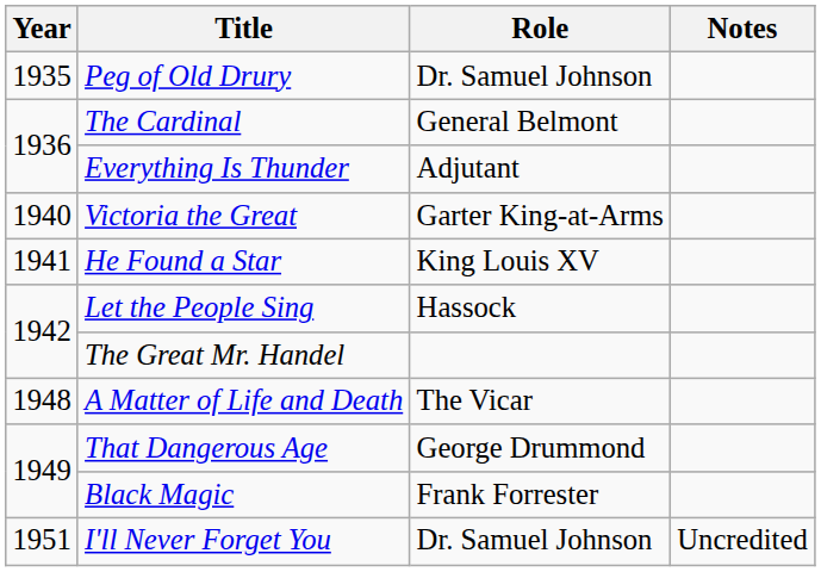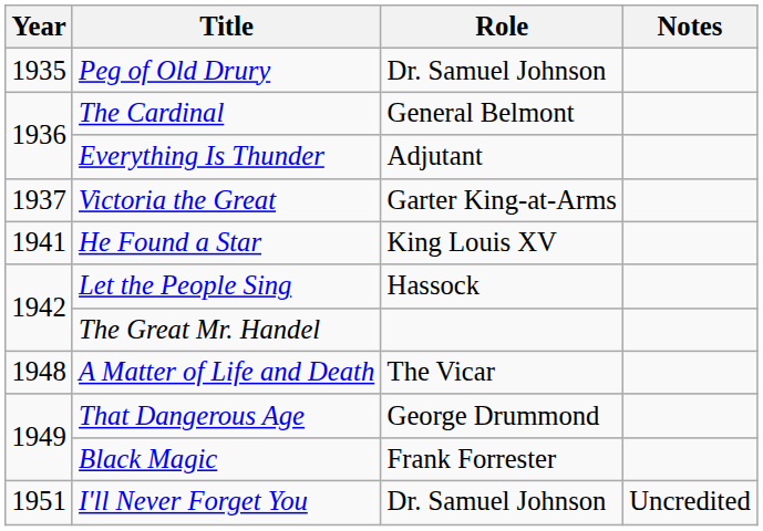 <table class="wikitable">
 <tr>
 <th>Year</th>
 <th>Title</th>
 <th>Role</th>
 <th>Notes</th>
 </tr>
 <tr>
 <td>1935</td>
 <td><em><a href='#'>Peg of Old Drury</a></em></td>
 <td>Dr. Samuel Johnson</td>
 <td></td>
 </tr>
 <tr>
 <td rowspan=2>1936</td>
 <td><em><a href='#'>The Cardinal</a></em></td>
 <td>General Belmont</td>
 <td></td>
 </tr>
 <tr>
 <td><em><a href='#'>Everything Is Thunder</a></em></td>
 <td>Adjutant</td>
 <td></td>
 </tr>
 <tr>
-<td>1940</td>
+<td>1937</td>
 <td><em><a href='#'>Victoria the Great</a></em></td>
 <td>Garter King-at-Arms</td>
 <td></td>
 </tr>
 <tr>
 <td>1941</td>
 <td><em><a href='#'>He Found a Star</a></em></td>
 <td>King Louis XV</td>
 <td></td>
 </tr>
 <tr>
 <td rowspan=2>1942</td>
 <td><em><a href='#'>Let the People Sing</a></em></td>
 <td>Hassock</td>
 <td></td>
 </tr>
 <tr>
 <td><em>The Great Mr. Handel</em></td>
 <td></td>
 <td></td>
 </tr>
 <tr>
 <td>1948</td>
 <td><em><a href='#'>A Matter of Life and Death</a></em></td>
 <td>The Vicar</td>
 <td></td>
 </tr>
 <tr>
 <td rowspan=2>1949</td>
 <td><em><a href='#'>That Dangerous Age</a></em></td>
 <td>George Drummond</td>
 <td></td>
 </tr>
 <tr>
 <td><em><a href='#'>Black Magic</a></em></td>
 <td>Frank Forrester</td>
 <td></td>
 </tr>
 <tr>
 <td>1951</td>
 <td><em><a href='#'>I'll Never Forget You</a></em></td>
 <td>Dr. Samuel Johnson</td>
 <td>Uncredited</td>
 </tr>
 </table>
